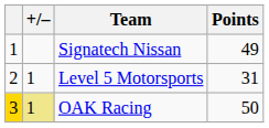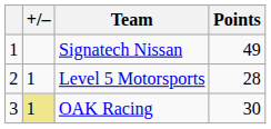 <table class="wikitable" style="font-size: 95%;">
 <tr>
 <th scope="col"></th>
 <th scope="col">+/–</th>
 <th scope="col">Team</th>
 <th scope="col">Points</th>
 </tr>
 <tr>
 <td align="center">1</td>
 <td align="left"></td>
 <td> <a href='#'>Signatech Nissan</a></td>
 <td align="right">49</td>
 </tr>
 <tr>
 <td align="center">2</td>
 <td align="left"> 1</td>
 <td> <a href='#'>Level 5 Motorsports</a></td>
-<td align="right">31</td>
+<td align="right">28</td>
 </tr>
 <tr>
-<td align="center" style="background: gold;">3</td>
+<td align="center">3</td>
 <td align="left" style="background: khaki;"> 1</td>
 <td> <a href='#'>OAK Racing</a></td>
-<td align="right">50</td>
+<td align="right">30</td>
 </tr>
 <tr>
 </tr>
 </table>
